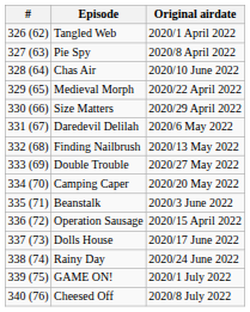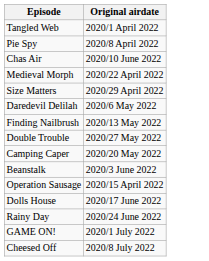 <table class="wikitable">
 <tr>
-<th>#</th>
 <th>Episode</th>
 <th>Original airdate</th>
 </tr>
 <tr>
-<td>326 (62)</td>
 <td>Tangled Web</td>
 <td>2020/1 April 2022</td>
 </tr>
 <tr>
-<td>327 (63)</td>
 <td>Pie Spy</td>
 <td>2020/8 April 2022</td>
 </tr>
 <tr>
-<td>328 (64)</td>
 <td>Chas Air</td>
 <td>2020/10 June 2022</td>
 </tr>
 <tr>
-<td>329 (65)</td>
 <td>Medieval Morph</td>
 <td>2020/22 April 2022</td>
 </tr>
 <tr>
-<td>330 (66)</td>
 <td>Size Matters</td>
 <td>2020/29 April 2022</td>
 </tr>
 <tr>
-<td>331 (67)</td>
 <td>Daredevil Delilah</td>
 <td>2020/6 May 2022</td>
 </tr>
 <tr>
-<td>332 (68)</td>
 <td>Finding Nailbrush</td>
 <td>2020/13 May 2022</td>
 </tr>
 <tr>
-<td>333 (69)</td>
 <td>Double Trouble</td>
 <td>2020/27 May 2022</td>
 </tr>
 <tr>
-<td>334 (70)</td>
 <td>Camping Caper</td>
 <td>2020/20 May 2022</td>
 </tr>
 <tr>
-<td>335 (71)</td>
 <td>Beanstalk</td>
 <td>2020/3 June 2022</td>
 </tr>
 <tr>
-<td>336 (72)</td>
 <td>Operation Sausage</td>
 <td>2020/15 April 2022</td>
 </tr>
 <tr>
-<td>337 (73)</td>
 <td>Dolls House</td>
 <td>2020/17 June 2022</td>
 </tr>
 <tr>
-<td>338 (74)</td>
 <td>Rainy Day</td>
 <td>2020/24 June 2022</td>
 </tr>
 <tr>
-<td>339 (75)</td>
 <td>GAME ON!</td>
 <td>2020/1 July 2022</td>
 </tr>
 <tr>
-<td>340 (76)</td>
 <td>Cheesed Off</td>
 <td>2020/8 July 2022</td>
 </tr>
 </table>
